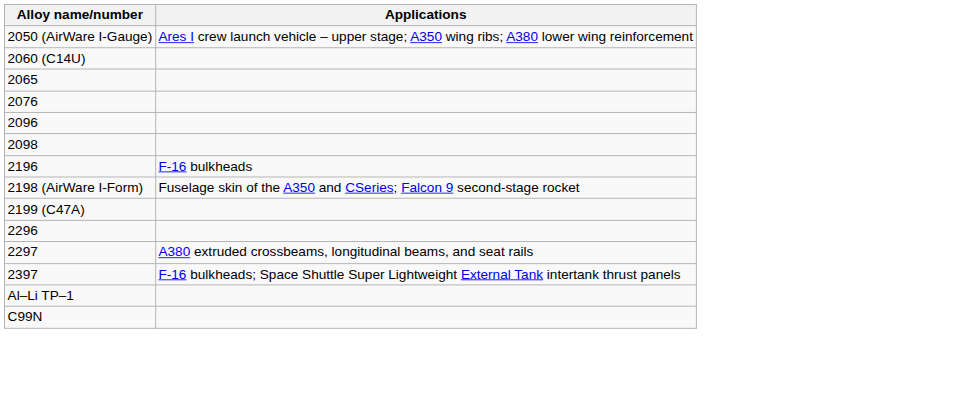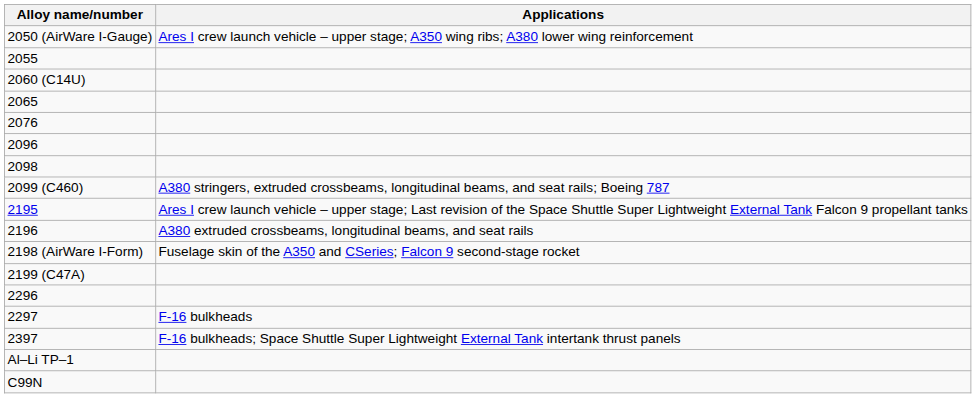 <table class="wikitable sortable">
 <tr>
 <th>Alloy name/number</th>
 <th>Applications</th>
 </tr>
 <tr>
 <td>2050 (AirWare I-Gauge)</td>
 <td><a href='#'>Ares I</a> crew launch vehicle – upper stage; <a href='#'>A350</a> wing ribs; <a href='#'>A380</a> lower wing reinforcement</td>
+</tr>
+<tr>
+<td>2055</td>
+<td></td>
 </tr>
 <tr>
 <td>2060 (C14U)</td>
 <td></td>
 </tr>
 <tr>
 <td>2065</td>
 <td></td>
 </tr>
 <tr>
 <td>2076</td>
 <td></td>
 </tr>
 <tr>
 <td>2096</td>
 <td></td>
 </tr>
 <tr>
 <td>2098</td>
 <td></td>
 </tr>
 <tr>
+<td>2099 (C460)</td>
+<td><a href='#'>A380</a> stringers, extruded crossbeams, longitudinal beams, and seat rails; Boeing <a href='#'>787</a></td>
+</tr>
+<tr>
+<td><a href='#'>2195</a></td>
+<td><a href='#'>Ares I</a> crew launch vehicle – upper stage; Last revision of the Space Shuttle Super Lightweight <a href='#'>External Tank</a> Falcon 9 propellant tanks</td>
+</tr>
+<tr>
 <td>2196</td>
-<td><a href='#'>F-16</a> bulkheads</td>
+<td><a href='#'>A380</a> extruded crossbeams, longitudinal beams, and seat rails</td>
 </tr>
 <tr>
 <td>2198 (AirWare I-Form)</td>
 <td>Fuselage skin of the <a href='#'>A350</a> and <a href='#'>CSeries</a>; <a href='#'>Falcon 9</a> second-stage rocket</td>
 </tr>
 <tr>
 <td>2199 (C47A)</td>
 <td></td>
 </tr>
 <tr>
 <td>2296</td>
 <td></td>
 </tr>
 <tr>
 <td>2297</td>
-<td><a href='#'>A380</a> extruded crossbeams, longitudinal beams, and seat rails</td>
+<td><a href='#'>F-16</a> bulkheads</td>
 </tr>
 <tr>
 <td>2397</td>
 <td><a href='#'>F-16</a> bulkheads; Space Shuttle Super Lightweight <a href='#'>External Tank</a> intertank thrust panels</td>
 </tr>
 <tr>
 <td>Al–Li TP–1</td>
 <td></td>
 </tr>
 <tr>
 <td>C99N</td>
 <td></td>
 </tr>
 </table>
